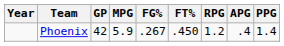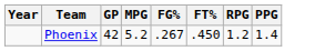 <table class="wikitable sortable" style="font-size:95%; text-align:right;">
 <tr>
 <th>Year</th>
 <th>Team</th>
 <th>GP</th>
 <th>MPG</th>
 <th>FG%</th>
 <th>FT%</th>
 <th>RPG</th>
-<th>APG</th>
 <th>PPG</th>
 </tr>
 <tr>
 <td style="text-align:left;"></td>
 <td style="text-align:left;"><a href='#'>Phoenix</a></td>
 <td>42</td>
-<td>5.9</td>
+<td>5.2</td>
 <td>.267</td>
 <td>.450</td>
 <td>1.2</td>
-<td>.4</td>
 <td>1.4</td>
 </tr>
 </table>
